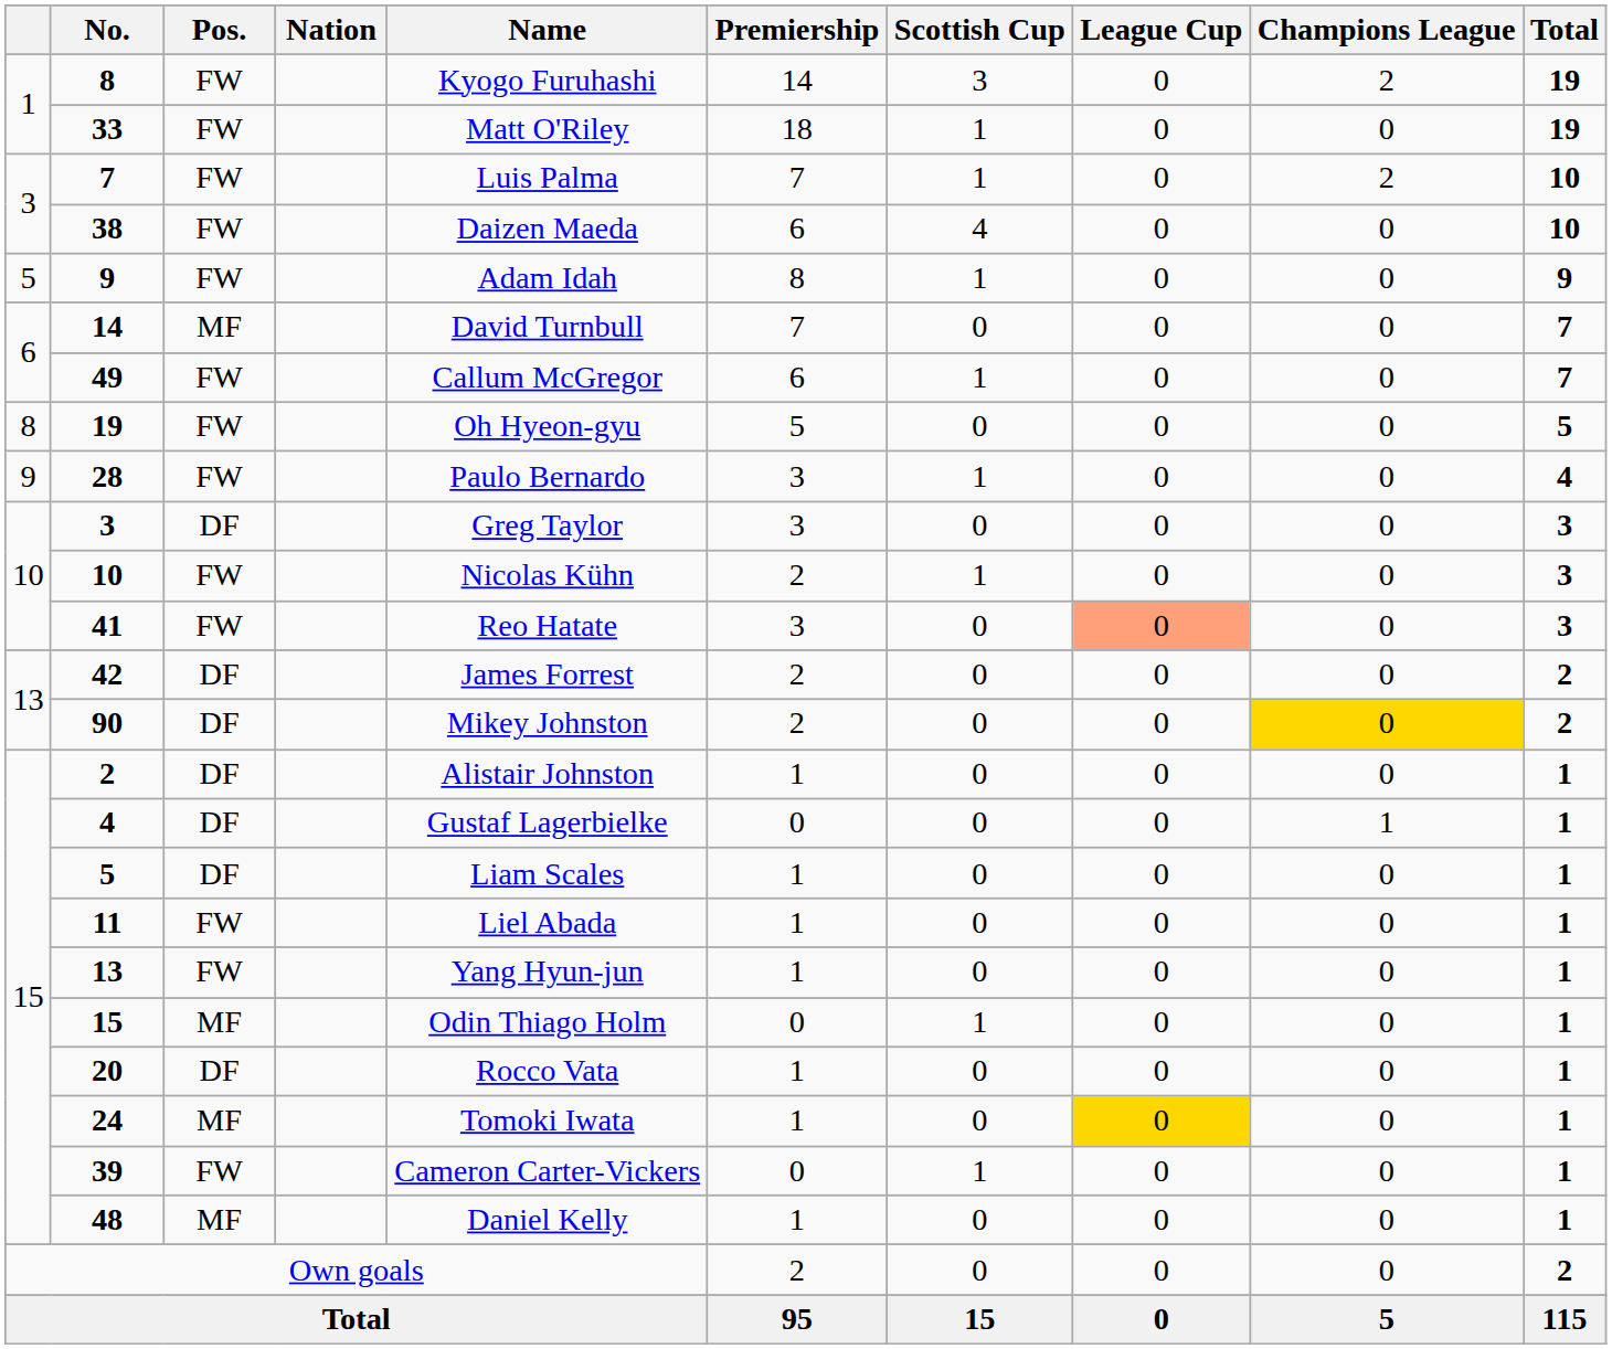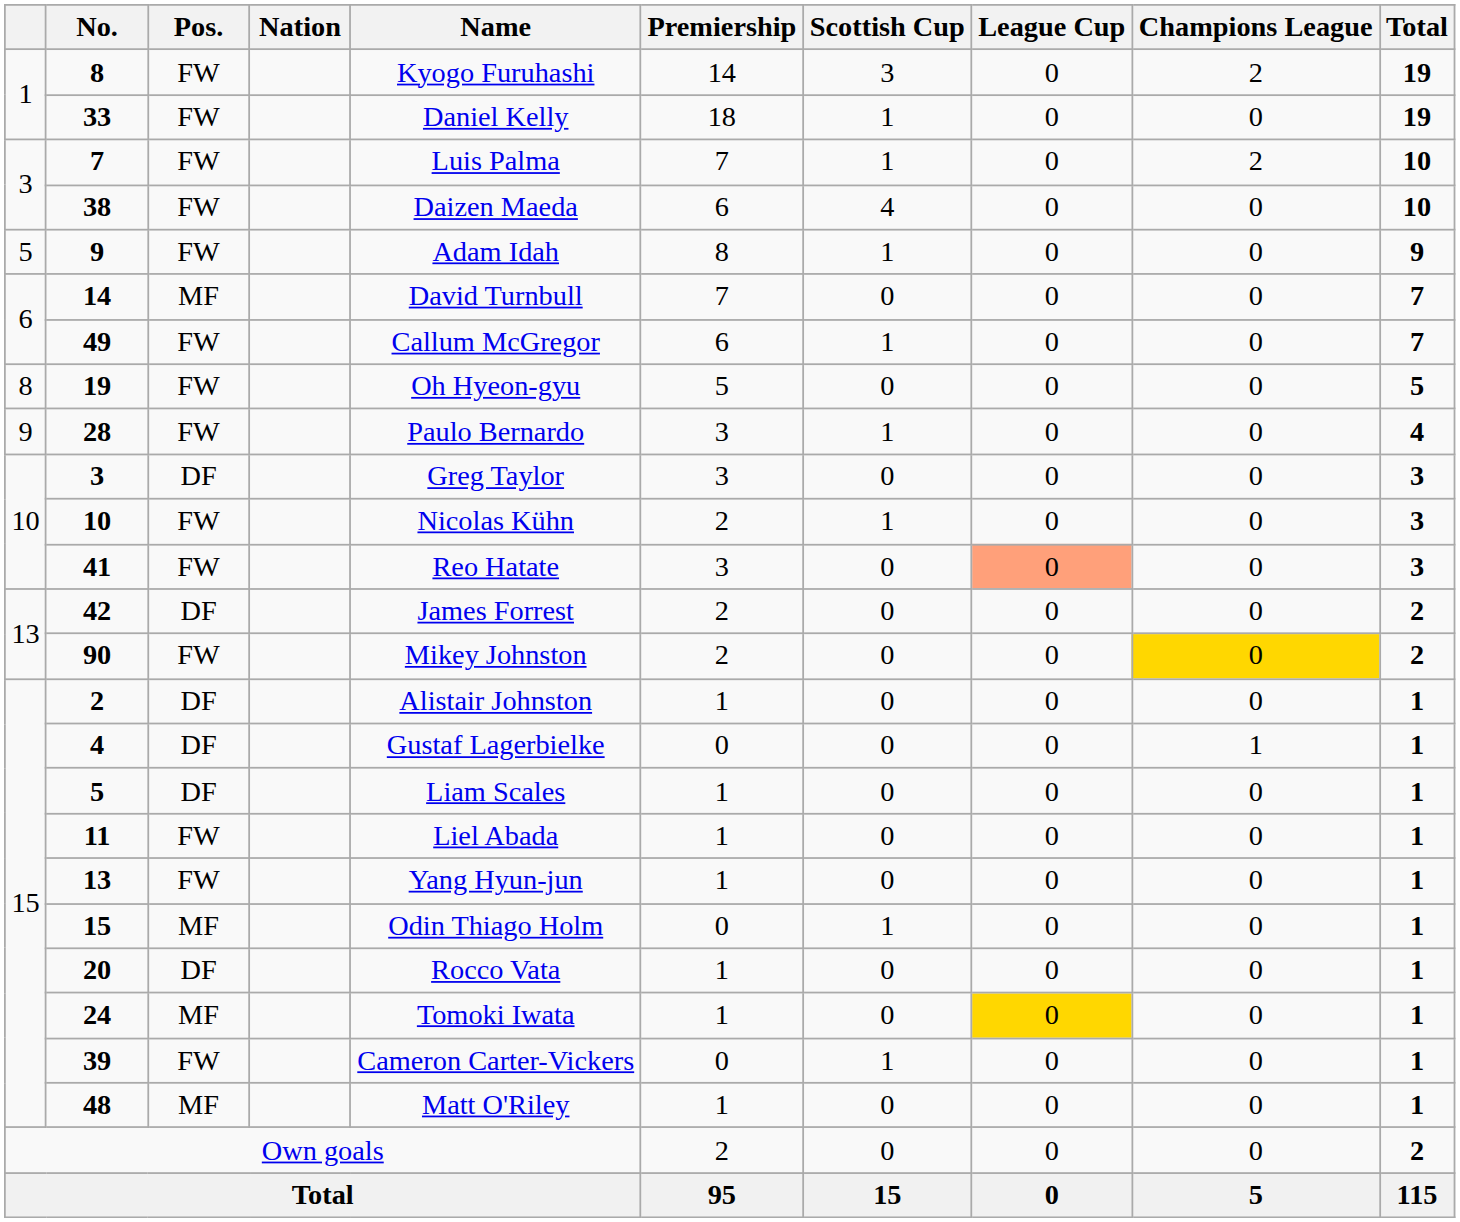 <table class="wikitable sortable" style="text-align:center;">
 <tr>
 <th></th>
 <th width="7%">No.</th>
 <th width="7%">Pos.</th>
 <th width="7%">Nation</th>
 <th width="20%">Name</th>
 <th>Premiership</th>
 <th>Scottish Cup</th>
 <th>League Cup</th>
 <th>Champions League</th>
 <th>Total</th>
 </tr>
 <tr>
 <td align=center rowspan=2>1</td>
 <td><strong>8</strong></td>
 <td>FW</td>
 <td></td>
 <td><a href='#'>Kyogo Furuhashi</a></td>
 <td>14 </td>
 <td>3 </td>
 <td>0 </td>
 <td>2 </td>
 <td><strong>19</strong> </td>
 </tr>
 <tr>
 <td><strong>33</strong></td>
 <td>FW</td>
 <td></td>
-<td><a href='#'>Matt O'Riley</a></td>
+<td><a href='#'>Daniel Kelly</a></td>
 <td>18 </td>
 <td>1 </td>
 <td>0 </td>
 <td>0 </td>
 <td><strong>19</strong> </td>
 </tr>
 <tr>
 <td align=center rowspan=2>3</td>
 <td><strong>7</strong></td>
 <td>FW</td>
 <td></td>
 <td><a href='#'>Luis Palma</a></td>
 <td>7 </td>
 <td>1 </td>
 <td>0 </td>
 <td>2 </td>
 <td><strong>10</strong> </td>
 </tr>
 <tr>
 <td><strong>38</strong></td>
 <td>FW</td>
 <td></td>
 <td><a href='#'>Daizen Maeda</a></td>
 <td>6 </td>
 <td>4 </td>
 <td>0 </td>
 <td>0 </td>
 <td><strong>10</strong> </td>
 </tr>
 <tr>
 <td align=center rowspan=1>5</td>
 <td><strong>9</strong></td>
 <td>FW</td>
 <td></td>
 <td><a href='#'>Adam Idah</a></td>
 <td>8 </td>
 <td>1 </td>
 <td>0 </td>
 <td>0 </td>
 <td><strong>9</strong> </td>
 </tr>
 <tr>
 <td align=center rowspan=2>6</td>
 <td><strong>14</strong></td>
 <td>MF</td>
 <td></td>
 <td><a href='#'>David Turnbull</a></td>
 <td>7 </td>
 <td>0 </td>
 <td>0 </td>
 <td>0 </td>
 <td><strong>7</strong> </td>
 </tr>
 <tr>
 <td><strong>49</strong></td>
 <td>FW</td>
 <td></td>
 <td><a href='#'>Callum McGregor</a></td>
 <td>6 </td>
 <td>1 </td>
 <td>0 </td>
 <td>0 </td>
 <td><strong>7</strong> </td>
 </tr>
 <tr>
 <td align=center rowspan=1>8</td>
 <td><strong>19</strong></td>
 <td>FW</td>
 <td></td>
 <td><a href='#'>Oh Hyeon-gyu</a></td>
 <td>5 </td>
 <td>0 </td>
 <td>0 </td>
 <td>0 </td>
 <td><strong>5</strong> </td>
 </tr>
 <tr>
 <td align=center rowspan=1>9</td>
 <td><strong>28</strong></td>
 <td>FW</td>
 <td></td>
 <td><a href='#'>Paulo Bernardo</a></td>
 <td>3 </td>
 <td>1 </td>
 <td>0 </td>
 <td>0 </td>
 <td><strong>4</strong> </td>
 </tr>
 <tr>
 <td align=center rowspan=3>10</td>
 <td><strong>3</strong></td>
 <td>DF</td>
 <td></td>
 <td><a href='#'>Greg Taylor</a></td>
 <td>3 </td>
 <td>0 </td>
 <td>0 </td>
 <td>0 </td>
 <td><strong>3</strong> </td>
 </tr>
 <tr>
 <td><strong>10</strong></td>
 <td>FW</td>
 <td></td>
 <td><a href='#'>Nicolas Kühn</a></td>
 <td>2 </td>
 <td>1 </td>
 <td>0 </td>
 <td>0 </td>
 <td><strong>3</strong> </td>
 </tr>
 <tr>
 <td><strong>41</strong></td>
 <td>FW</td>
 <td></td>
 <td><a href='#'>Reo Hatate</a></td>
 <td>3 </td>
 <td>0 </td>
 <td style="background: lightsalmon;">0 </td>
 <td>0 </td>
 <td><strong>3</strong> </td>
 </tr>
 <tr>
 <td align=center rowspan=2>13</td>
 <td><strong>42</strong></td>
 <td>DF</td>
 <td></td>
 <td><a href='#'>James Forrest</a></td>
 <td>2 </td>
 <td>0 </td>
 <td>0 </td>
 <td>0 </td>
 <td><strong>2</strong> </td>
 </tr>
 <tr>
 <td><strong>90</strong></td>
-<td>DF</td>
+<td>FW</td>
 <td></td>
 <td><a href='#'>Mikey Johnston</a></td>
 <td>2 </td>
 <td>0 </td>
 <td>0 </td>
 <td style="background: gold;">0 </td>
 <td><strong>2</strong> </td>
 </tr>
 <tr>
 <td align=center rowspan=10>15</td>
 <td><strong>2</strong></td>
 <td>DF</td>
 <td></td>
 <td><a href='#'>Alistair Johnston</a></td>
 <td>1 </td>
 <td>0 </td>
 <td>0 </td>
 <td>0 </td>
 <td><strong>1</strong> </td>
 </tr>
 <tr>
 <td><strong>4</strong></td>
 <td>DF</td>
 <td></td>
 <td><a href='#'>Gustaf Lagerbielke</a></td>
 <td>0 </td>
 <td>0 </td>
 <td>0 </td>
 <td>1 </td>
 <td><strong>1</strong> </td>
 </tr>
 <tr>
 <td><strong>5</strong></td>
 <td>DF</td>
 <td></td>
 <td><a href='#'>Liam Scales</a></td>
 <td>1 </td>
 <td>0 </td>
 <td>0 </td>
 <td>0 </td>
 <td><strong>1</strong> </td>
 </tr>
 <tr>
 <td><strong>11</strong></td>
 <td>FW</td>
 <td></td>
 <td><a href='#'>Liel Abada</a></td>
 <td>1 </td>
 <td>0 </td>
 <td>0 </td>
 <td>0 </td>
 <td><strong>1</strong> </td>
 </tr>
 <tr>
 <td><strong>13</strong></td>
 <td>FW</td>
 <td></td>
 <td><a href='#'>Yang Hyun-jun</a></td>
 <td>1 </td>
 <td>0 </td>
 <td>0 </td>
 <td>0 </td>
 <td><strong>1</strong> </td>
 </tr>
 <tr>
 <td><strong>15</strong></td>
 <td>MF</td>
 <td></td>
 <td><a href='#'>Odin Thiago Holm</a></td>
 <td>0 </td>
 <td>1 </td>
 <td>0 </td>
 <td>0 </td>
 <td><strong>1</strong> </td>
 </tr>
 <tr>
 <td><strong>20</strong></td>
 <td>DF</td>
 <td></td>
 <td><a href='#'>Rocco Vata</a></td>
 <td>1 </td>
 <td>0 </td>
 <td>0 </td>
 <td>0 </td>
 <td><strong>1</strong> </td>
 </tr>
 <tr>
 <td><strong>24</strong></td>
 <td>MF</td>
 <td></td>
 <td><a href='#'>Tomoki Iwata</a></td>
 <td>1 </td>
 <td>0 </td>
 <td style="background: gold;">0 </td>
 <td>0 </td>
 <td><strong>1</strong> </td>
 </tr>
 <tr>
 <td><strong>39</strong></td>
 <td>FW</td>
 <td></td>
 <td><a href='#'>Cameron Carter-Vickers</a></td>
 <td>0 </td>
 <td>1 </td>
 <td>0 </td>
 <td>0 </td>
 <td><strong>1</strong> </td>
 </tr>
 <tr>
 <td><strong>48</strong></td>
 <td>MF</td>
 <td></td>
-<td><a href='#'>Daniel Kelly</a></td>
+<td><a href='#'>Matt O'Riley</a></td>
 <td>1 </td>
 <td>0 </td>
 <td>0 </td>
 <td>0 </td>
 <td><strong>1</strong> </td>
 </tr>
 <tr>
 <td colspan=5><a href='#'>Own goals</a></td>
 <td>2 </td>
 <td>0 </td>
 <td>0 </td>
 <td>0 </td>
 <td><strong>2</strong> </td>
 </tr>
 <tr class="sortbottom" bgcolor="#f1f1f1">
 <td colspan=5 align=center><strong>Total</strong></td>
 <td align=center><strong>95</strong></td>
 <td align=center><strong>15</strong></td>
 <td align=center><strong>0</strong></td>
 <td align=center><strong>5</strong></td>
 <td align=center><strong>115</strong></td>
 </tr>
 </table>
